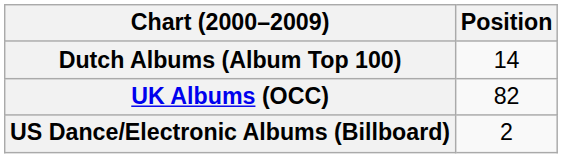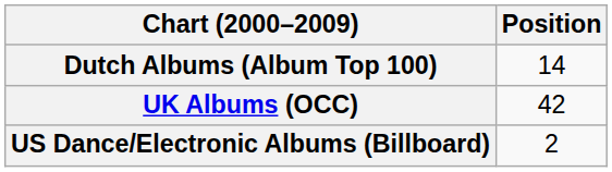 <table class="wikitable sortable plainrowheaders" style="text-align:center;">
 <tr>
 <th>Chart (2000–2009)</th>
 <th>Position</th>
 </tr>
 <tr>
 <th scope="row">Dutch Albums (Album Top 100)</th>
 <td>14</td>
 </tr>
 <tr>
 <th scope="row"><a href='#'>UK Albums</a> (OCC)</th>
-<td>82</td>
+<td>42</td>
 </tr>
 <tr>
 <th scope="row">US Dance/Electronic Albums (Billboard)</th>
 <td>2</td>
 </tr>
 </table>
